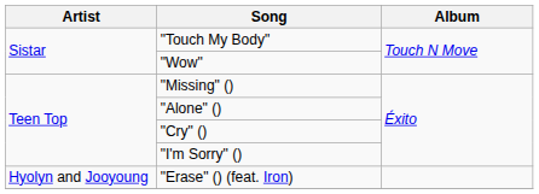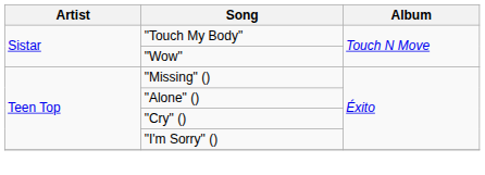 <table class="wikitable sortable">
 <tr>
 <th style="width:10em;">Artist</th>
 <th style="width:15em;">Song</th>
 <th style="width:10em;">Album</th>
 </tr>
 <tr>
 <td rowspan=2><a href='#'>Sistar</a></td>
 <td>"Touch My Body"</td>
 <td rowspan=2><em><a href='#'>Touch N Move</a></em></td>
 </tr>
 <tr>
 <td>"Wow"</td>
 </tr>
 <tr>
 <td rowspan=4><a href='#'>Teen Top</a></td>
 <td>"Missing" ()</td>
 <td rowspan=4><em><a href='#'>Éxito</a></em></td>
 </tr>
 <tr>
 <td>"Alone" ()</td>
 </tr>
 <tr>
 <td>"Cry" ()</td>
 </tr>
 <tr>
 <td>"I'm Sorry" ()</td>
 </tr>
 <tr>
-<td><a href='#'>Hyolyn</a> and <a href='#'>Jooyoung</a></td>
-<td>"Erase" () (feat. <a href='#'>Iron</a>)</td>
-<td></td>
-</tr>
-<tr>
 </tr>
 </table>
